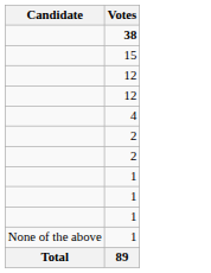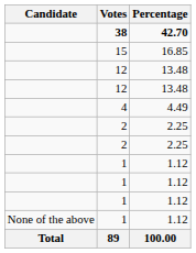 <table class="wikitable sortable" style="text-align:right;">
 <tr>
 <th>Candidate</th>
 <th>Votes</th>
+<th>Percentage</th>
 </tr>
 <tr>
 <td style="text-align:left;"><strong></strong></td>
 <td><strong>38</strong></td>
+<td><strong>42.70</strong></td>
 </tr>
 <tr>
 <td style="text-align:left;"></td>
 <td>15</td>
+<td>16.85</td>
 </tr>
 <tr>
 <td style="text-align:left;"></td>
 <td>12</td>
+<td>13.48</td>
 </tr>
 <tr>
 <td style="text-align:left;"></td>
 <td>12</td>
+<td>13.48</td>
 </tr>
 <tr>
 <td style="text-align:left;"></td>
 <td>4</td>
+<td>4.49</td>
 </tr>
 <tr>
 <td style="text-align:left;"></td>
 <td>2</td>
+<td>2.25</td>
 </tr>
 <tr>
 <td style="text-align:left;"></td>
 <td>2</td>
+<td>2.25</td>
 </tr>
 <tr>
 <td style="text-align:left;"></td>
 <td>1</td>
+<td>1.12</td>
 </tr>
 <tr>
 <td style="text-align:left;"></td>
 <td>1</td>
+<td>1.12</td>
 </tr>
 <tr>
 <td style="text-align:left;"></td>
 <td>1</td>
+<td>1.12</td>
 </tr>
 <tr>
 <td style="text-align:left;">None of the above</td>
 <td>1</td>
+<td>1.12</td>
 </tr>
 <tr style="background:#eee;">
 <th>Total</th>
 <th>89</th>
+<th>100.00</th>
 </tr>
 </table>
